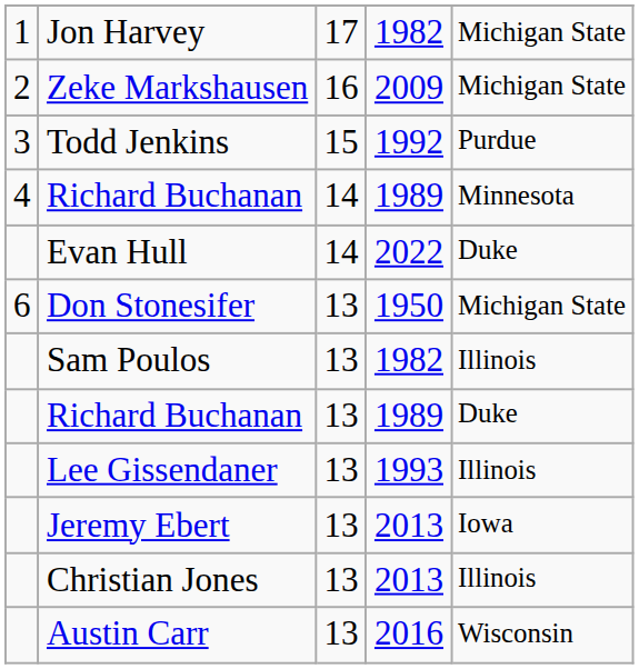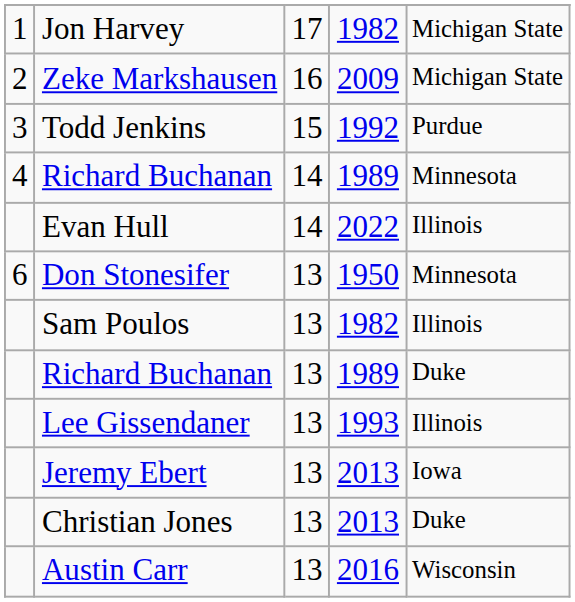 <table class="wikitable">
 <tr>
 </tr>
 <tr>
 <td>1</td>
 <td>Jon Harvey</td>
 <td>17</td>
 <td><a href='#'>1982</a></td>
 <td style="font-size:80%;">Michigan State</td>
 </tr>
 <tr>
 <td>2</td>
 <td><a href='#'>Zeke Markshausen</a></td>
 <td>16</td>
 <td><a href='#'>2009</a></td>
 <td style="font-size:80%;">Michigan State</td>
 </tr>
 <tr>
 <td>3</td>
 <td>Todd Jenkins</td>
 <td>15</td>
 <td><a href='#'>1992</a></td>
 <td style="font-size:80%;">Purdue</td>
 </tr>
 <tr>
 <td>4</td>
 <td><a href='#'>Richard Buchanan</a></td>
 <td>14</td>
 <td><a href='#'>1989</a></td>
 <td style="font-size:80%;">Minnesota</td>
 </tr>
 <tr>
 <td></td>
 <td>Evan Hull</td>
 <td>14</td>
 <td><a href='#'>2022</a></td>
-<td style="font-size:80%;">Duke</td>
+<td style="font-size:80%;">Illinois</td>
 </tr>
 <tr>
 <td>6</td>
 <td><a href='#'>Don Stonesifer</a></td>
 <td>13</td>
 <td><a href='#'>1950</a></td>
-<td style="font-size:80%;">Michigan State</td>
+<td style="font-size:80%;">Minnesota</td>
 </tr>
 <tr>
 <td></td>
 <td>Sam Poulos</td>
 <td>13</td>
 <td><a href='#'>1982</a></td>
 <td style="font-size:80%;">Illinois</td>
 </tr>
 <tr>
 <td></td>
 <td><a href='#'>Richard Buchanan</a></td>
 <td>13</td>
 <td><a href='#'>1989</a></td>
 <td style="font-size:80%;">Duke</td>
 </tr>
 <tr>
 <td></td>
 <td><a href='#'>Lee Gissendaner</a></td>
 <td>13</td>
 <td><a href='#'>1993</a></td>
 <td style="font-size:80%;">Illinois</td>
 </tr>
 <tr>
 <td></td>
 <td><a href='#'>Jeremy Ebert</a></td>
 <td>13</td>
 <td><a href='#'>2013</a></td>
 <td style="font-size:80%;">Iowa</td>
 </tr>
 <tr>
 <td></td>
 <td>Christian Jones</td>
 <td>13</td>
 <td><a href='#'>2013</a></td>
-<td style="font-size:80%;">Illinois</td>
+<td style="font-size:80%;">Duke</td>
 </tr>
 <tr>
 <td></td>
 <td><a href='#'>Austin Carr</a></td>
 <td>13</td>
 <td><a href='#'>2016</a></td>
 <td style="font-size:80%;">Wisconsin</td>
 </tr>
 </table>
